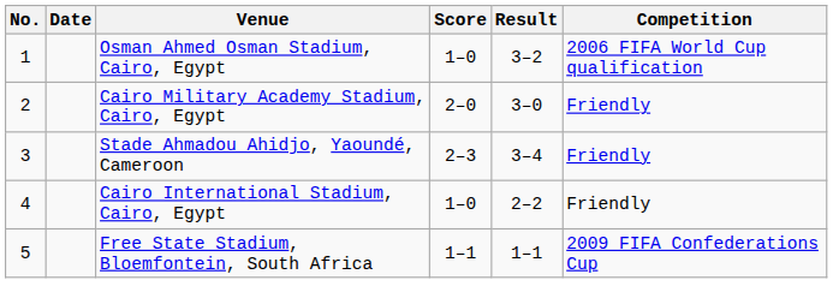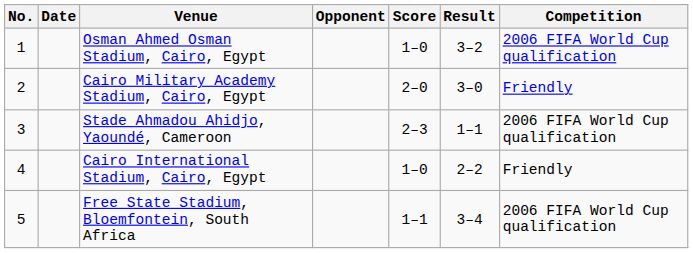 <table class="wikitable sortable">
 <tr>
 <th scope="col">No.</th>
 <th scope="col">Date</th>
 <th scope="col">Venue</th>
+<th scope="col">Opponent</th>
 <th scope="col">Score</th>
 <th scope="col">Result</th>
 <th scope="col">Competition</th>
 </tr>
 <tr>
 <td style="text-align:center">1</td>
 <td></td>
 <td><a href='#'>Osman Ahmed Osman Stadium</a>, <a href='#'>Cairo</a>, Egypt</td>
+<td></td>
 <td style="text-align:center">1–0</td>
 <td style="text-align:center">3–2</td>
 <td><a href='#'>2006 FIFA World Cup qualification</a></td>
 </tr>
 <tr>
 <td style="text-align:center">2</td>
 <td></td>
 <td><a href='#'>Cairo Military Academy Stadium</a>, <a href='#'>Cairo</a>, Egypt</td>
+<td></td>
 <td style="text-align:center">2–0</td>
 <td style="text-align:center">3–0</td>
 <td><a href='#'>Friendly</a></td>
 </tr>
 <tr>
 <td style="text-align:center">3</td>
 <td></td>
 <td><a href='#'>Stade Ahmadou Ahidjo</a>, <a href='#'>Yaoundé</a>, Cameroon</td>
+<td></td>
 <td style="text-align:center">2–3</td>
-<td style="text-align:center">3–4</td>
-<td><a href='#'>Friendly</a></td>
+<td style="text-align:center">1–1</td>
+<td>2006 FIFA World Cup qualification</td>
 </tr>
 <tr>
 <td style="text-align:center">4</td>
 <td></td>
 <td><a href='#'>Cairo International Stadium</a>, <a href='#'>Cairo</a>, Egypt</td>
+<td></td>
 <td style="text-align:center">1–0</td>
 <td style="text-align:center">2–2</td>
 <td>Friendly</td>
 </tr>
 <tr>
 <td style="text-align:center">5</td>
 <td></td>
 <td><a href='#'>Free State Stadium</a>, <a href='#'>Bloemfontein</a>, South Africa</td>
+<td></td>
 <td style="text-align:center">1–1</td>
-<td style="text-align:center">1–1</td>
-<td><a href='#'>2009 FIFA Confederations Cup</a></td>
+<td style="text-align:center">3–4</td>
+<td>2006 FIFA World Cup qualification</td>
 </tr>
 </table>
